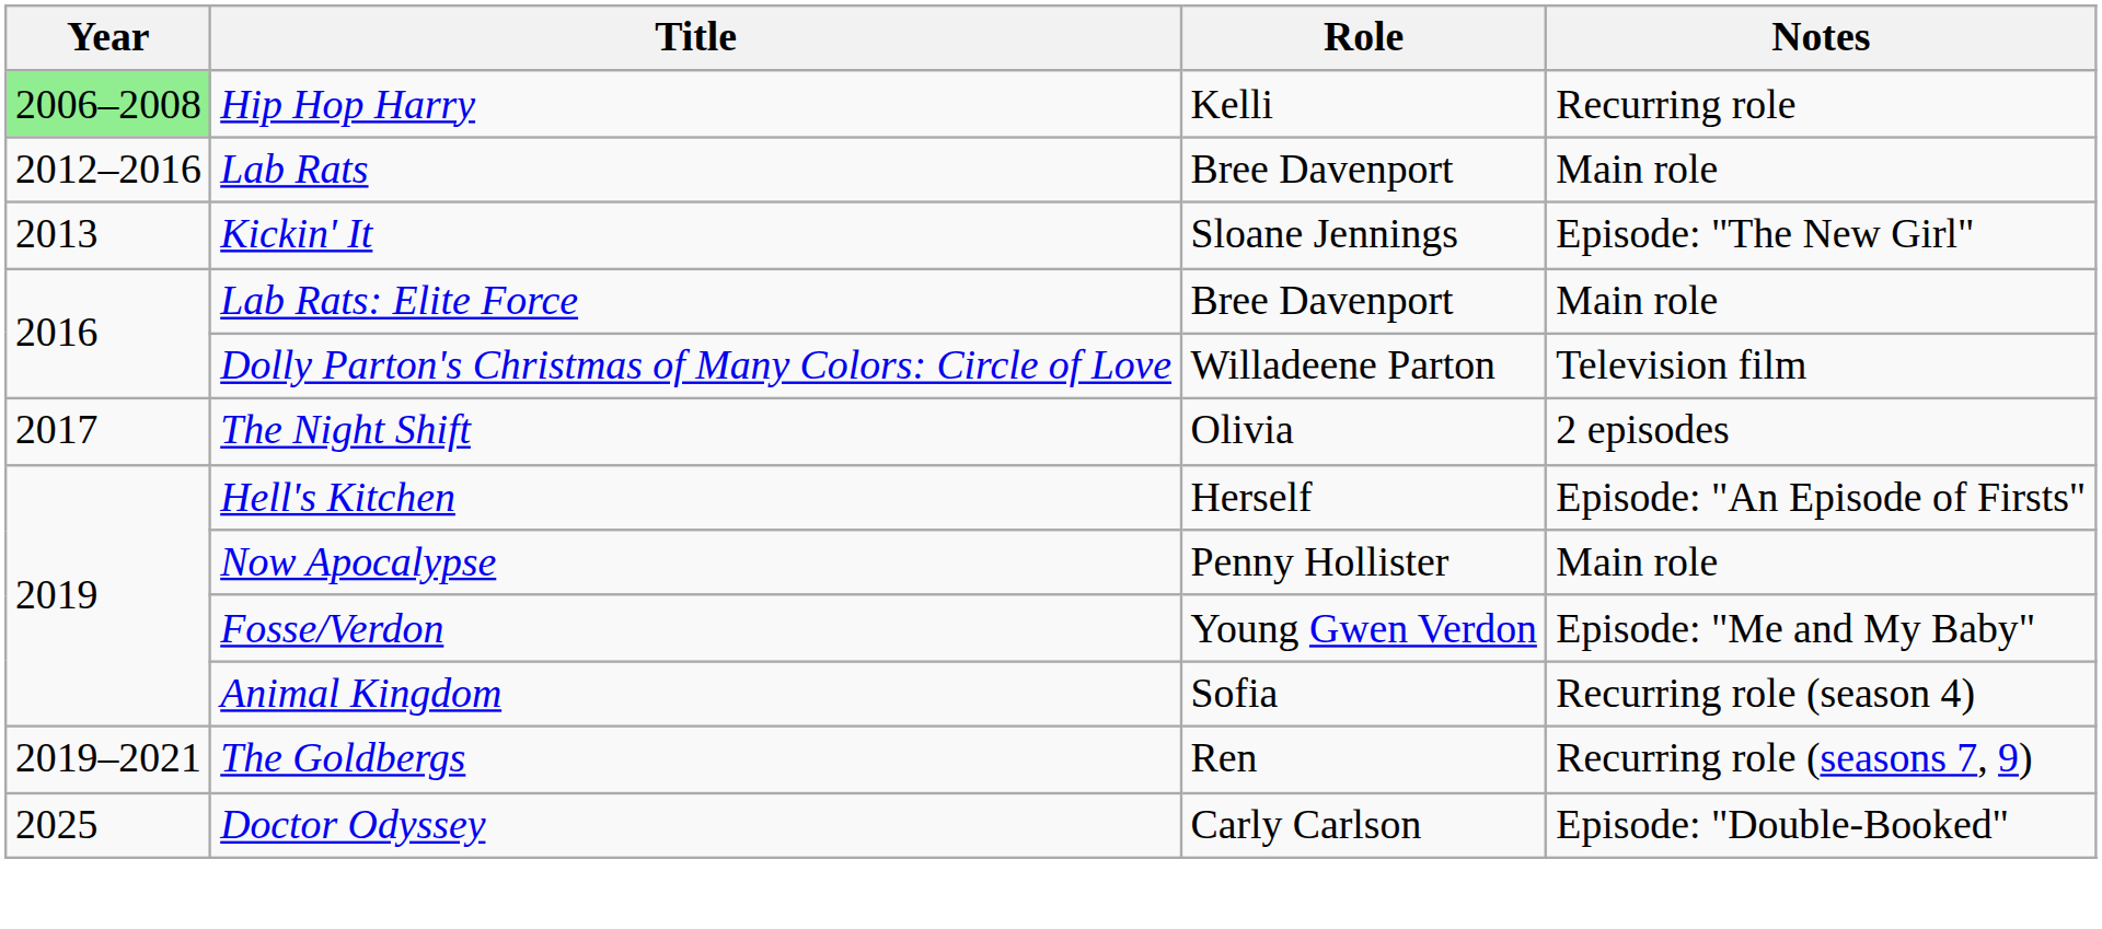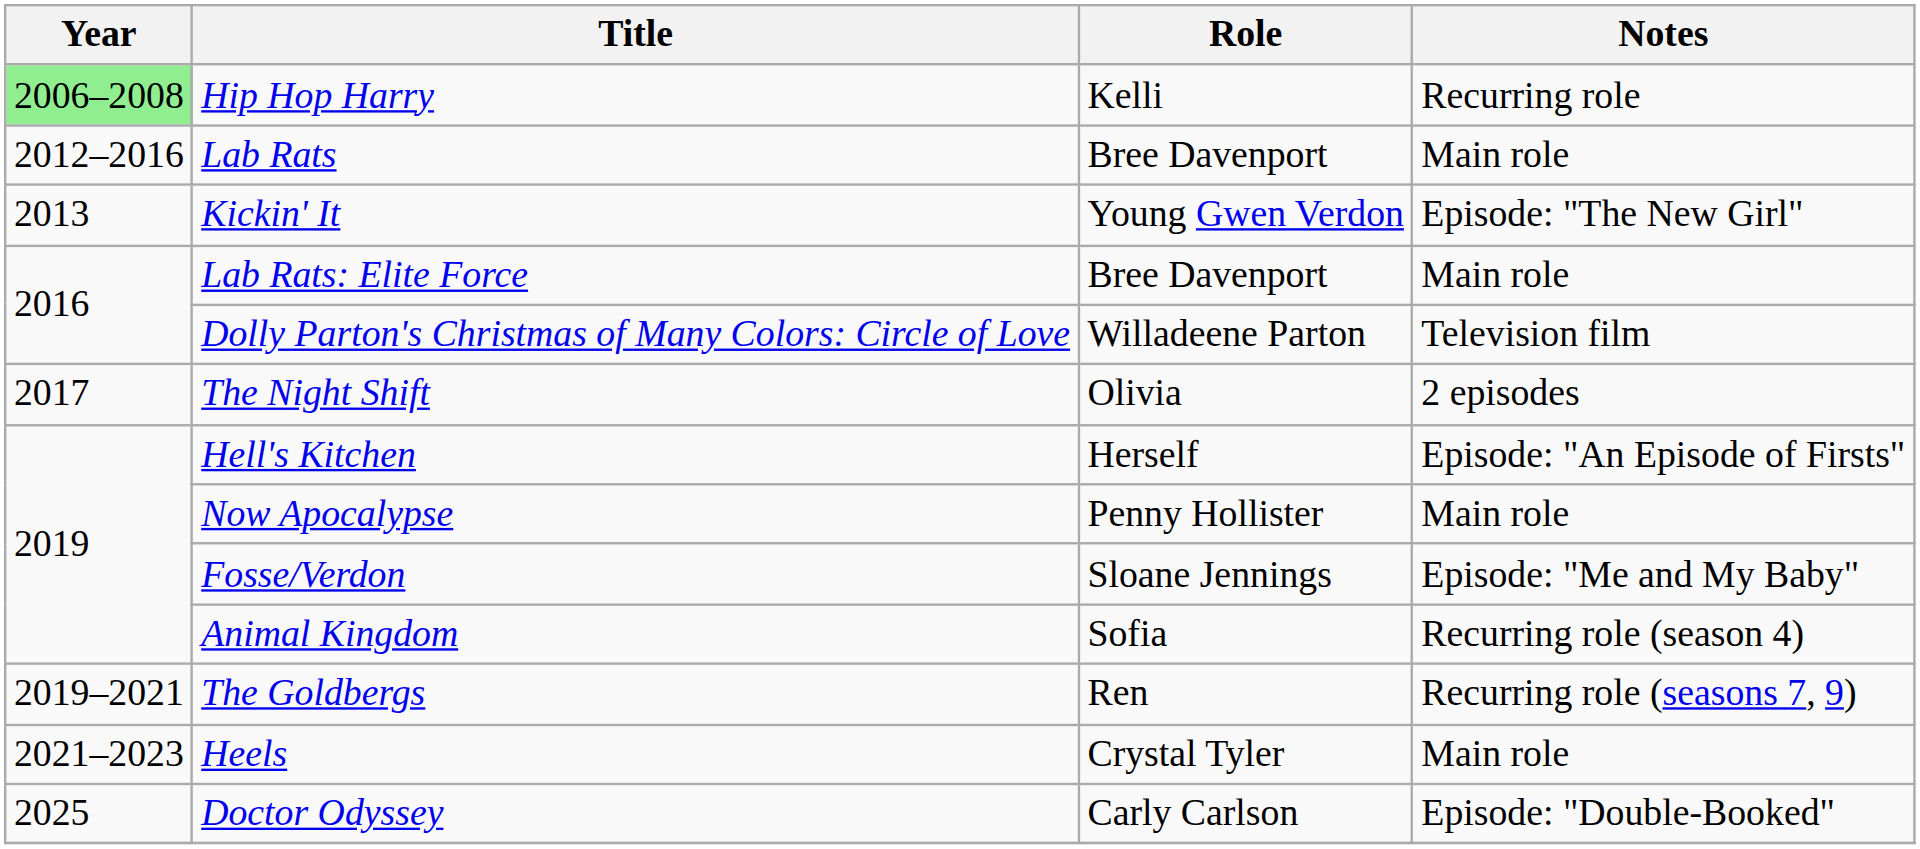 <table class="wikitable sortable">
 <tr>
 <th scope="col">Year</th>
 <th scope="col">Title</th>
 <th scope="col">Role</th>
 <th scope="col" class="unsortable">Notes</th>
 </tr>
 <tr>
 <td style="background: lightgreen;">2006–2008</td>
 <td><em><a href='#'>Hip Hop Harry</a></em></td>
 <td>Kelli</td>
 <td>Recurring role</td>
 </tr>
 <tr>
 <td>2012–2016</td>
 <td><em><a href='#'>Lab Rats</a></em></td>
 <td>Bree Davenport</td>
 <td>Main role</td>
 </tr>
 <tr>
 <td>2013</td>
 <td><em><a href='#'>Kickin' It</a></em></td>
-<td>Sloane Jennings</td>
+<td>Young <a href='#'>Gwen Verdon</a></td>
 <td>Episode: "The New Girl"</td>
 </tr>
 <tr>
 <td rowspan="2">2016</td>
 <td><em><a href='#'>Lab Rats: Elite Force</a></em></td>
 <td>Bree Davenport</td>
 <td>Main role</td>
 </tr>
 <tr>
 <td><em><a href='#'>Dolly Parton's Christmas of Many Colors: Circle of Love</a></em></td>
 <td>Willadeene Parton</td>
 <td>Television film</td>
 </tr>
 <tr>
 <td>2017</td>
 <td><em><a href='#'>The Night Shift</a></em></td>
 <td>Olivia</td>
 <td>2 episodes</td>
 </tr>
 <tr>
 <td rowspan="4">2019</td>
 <td><em><a href='#'>Hell's Kitchen</a></em></td>
 <td>Herself</td>
 <td>Episode: "An Episode of Firsts"</td>
 </tr>
 <tr>
 <td><em><a href='#'>Now Apocalypse</a></em></td>
 <td>Penny Hollister</td>
 <td>Main role</td>
 </tr>
 <tr>
 <td><em><a href='#'>Fosse/Verdon</a></em></td>
-<td>Young <a href='#'>Gwen Verdon</a></td>
+<td>Sloane Jennings</td>
 <td>Episode: "Me and My Baby"</td>
 </tr>
 <tr>
 <td><em><a href='#'>Animal Kingdom</a></em></td>
 <td>Sofia</td>
 <td>Recurring role (season 4)</td>
 </tr>
 <tr>
 <td>2019–2021</td>
 <td><em><a href='#'>The Goldbergs</a></em></td>
 <td>Ren</td>
 <td>Recurring role (<a href='#'>seasons 7</a>, <a href='#'>9</a>)</td>
 </tr>
 <tr>
+<td>2021–2023</td>
+<td><em><a href='#'>Heels</a></em></td>
+<td>Crystal Tyler</td>
+<td>Main role</td>
+</tr>
+<tr>
 <td>2025</td>
 <td><em><a href='#'>Doctor Odyssey</a></em></td>
 <td>Carly Carlson</td>
 <td>Episode: "Double-Booked"</td>
 </tr>
 <tr>
 </tr>
 </table>
